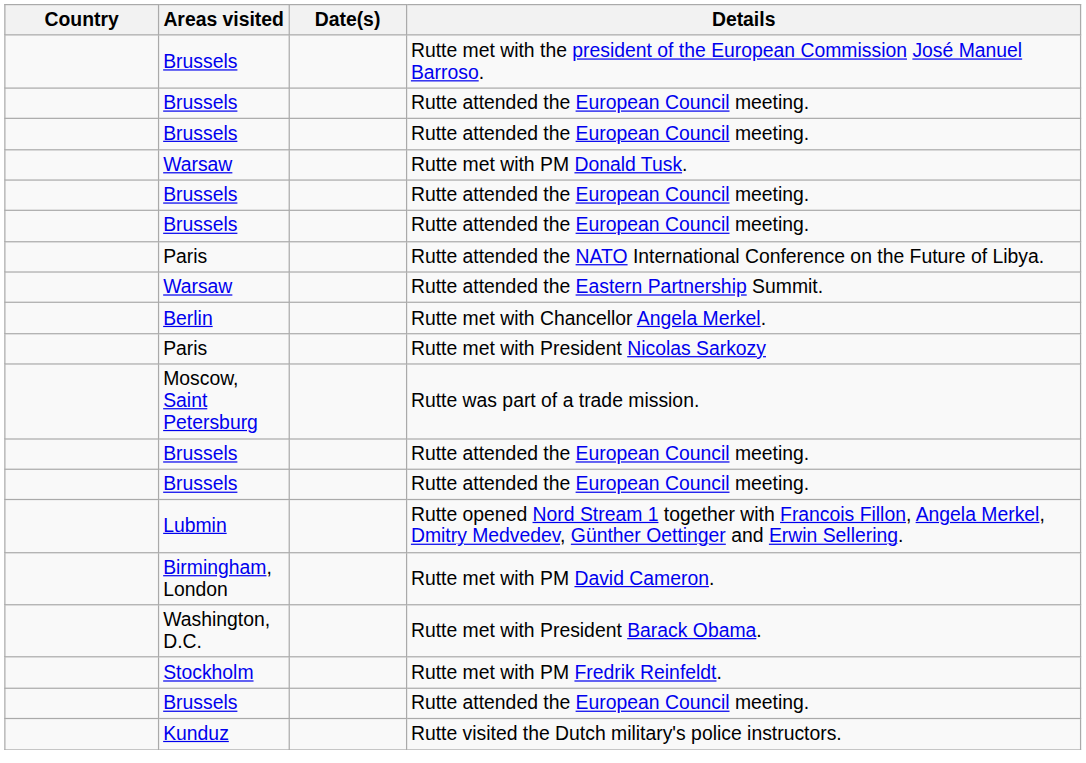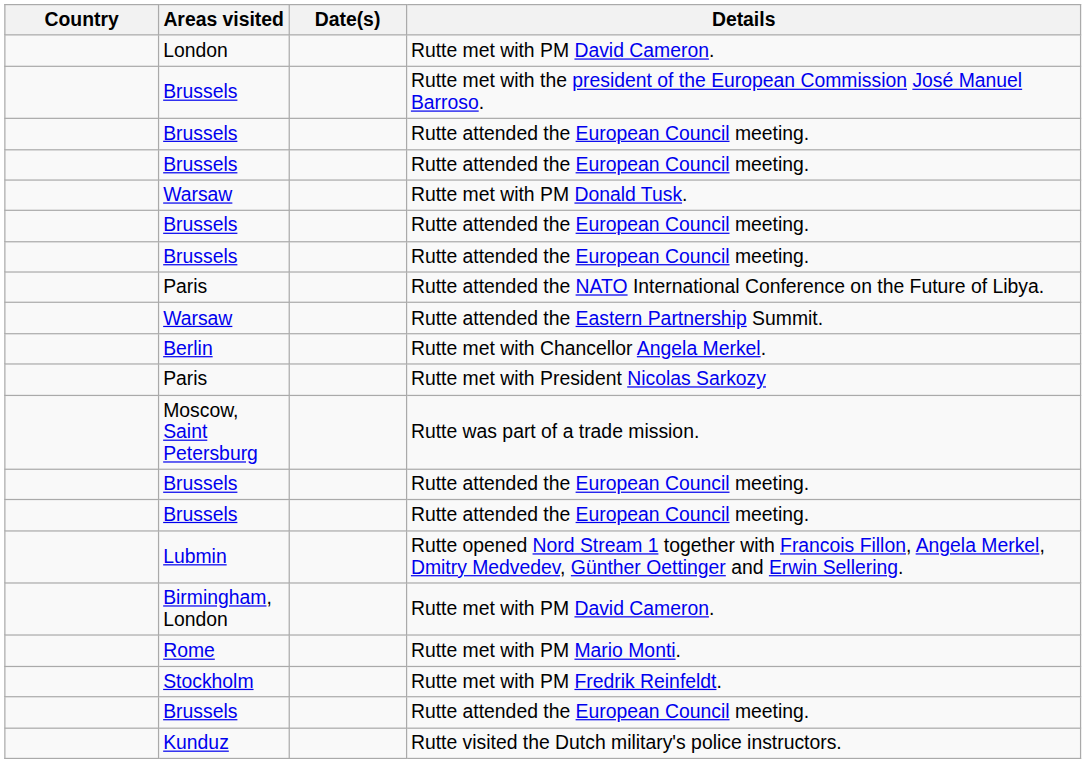 <table class="wikitable sortable outercollapse" style="margin: 1em auto 1em auto">
 <tr>
 <th width=120>Country</th>
 <th width=100>Areas visited</th>
 <th width=90>Date(s)</th>
 <th width=550 class=unsortable>Details</th>
+</tr>
+<tr>
+<td></td>
+<td>London</td>
+<td></td>
+<td>Rutte met with PM <a href='#'>David Cameron</a>.</td>
 </tr>
 <tr>
 <td></td>
 <td><a href='#'>Brussels</a></td>
 <td></td>
 <td>Rutte met with the <a href='#'>president of the European Commission</a> <a href='#'>José Manuel Barroso</a>.</td>
 </tr>
 <tr>
 <td></td>
 <td><a href='#'>Brussels</a></td>
 <td></td>
 <td>Rutte attended the <a href='#'>European Council</a> meeting.</td>
 </tr>
 <tr>
 <td></td>
 <td><a href='#'>Brussels</a></td>
 <td></td>
 <td>Rutte attended the <a href='#'>European Council</a> meeting.</td>
 </tr>
 <tr>
 <td></td>
 <td><a href='#'>Warsaw</a></td>
 <td></td>
 <td>Rutte met with PM <a href='#'>Donald Tusk</a>.</td>
 </tr>
 <tr>
 <td></td>
 <td><a href='#'>Brussels</a></td>
 <td></td>
 <td>Rutte attended the <a href='#'>European Council</a> meeting.</td>
 </tr>
 <tr>
 <td></td>
 <td><a href='#'>Brussels</a></td>
 <td></td>
 <td>Rutte attended the <a href='#'>European Council</a> meeting.</td>
 </tr>
 <tr>
 <td></td>
 <td>Paris</td>
 <td></td>
 <td>Rutte attended the <a href='#'>NATO</a> International Conference on the Future of Libya.</td>
 </tr>
 <tr>
 <td></td>
 <td><a href='#'>Warsaw</a></td>
 <td></td>
 <td>Rutte attended the <a href='#'>Eastern Partnership</a> Summit.</td>
 </tr>
 <tr>
 <td></td>
 <td><a href='#'>Berlin</a></td>
 <td></td>
 <td>Rutte met with Chancellor <a href='#'>Angela Merkel</a>.</td>
 </tr>
 <tr>
 <td></td>
 <td>Paris</td>
 <td></td>
 <td>Rutte met with President <a href='#'>Nicolas Sarkozy</a></td>
 </tr>
 <tr>
 <td></td>
 <td>Moscow, <a href='#'>Saint Petersburg</a></td>
 <td></td>
 <td>Rutte was part of a trade mission.</td>
 </tr>
 <tr>
 <td></td>
 <td><a href='#'>Brussels</a></td>
 <td></td>
 <td>Rutte attended the <a href='#'>European Council</a> meeting.</td>
 </tr>
 <tr>
 <td></td>
 <td><a href='#'>Brussels</a></td>
 <td></td>
 <td>Rutte attended the <a href='#'>European Council</a> meeting.</td>
 </tr>
 <tr>
 <td></td>
 <td><a href='#'>Lubmin</a></td>
 <td></td>
 <td>Rutte opened <a href='#'>Nord Stream 1</a> together with <a href='#'>Francois Fillon</a>, <a href='#'>Angela Merkel</a>, <a href='#'>Dmitry Medvedev</a>, <a href='#'>Günther Oettinger</a> and <a href='#'>Erwin Sellering</a>.</td>
 </tr>
 <tr>
 <td></td>
 <td><a href='#'>Birmingham</a>, London</td>
 <td></td>
 <td>Rutte met with PM <a href='#'>David Cameron</a>.</td>
 </tr>
 <tr>
 <td></td>
-<td>Washington, D.C.</td>
+<td><a href='#'>Rome</a></td>
 <td></td>
-<td>Rutte met with President <a href='#'>Barack Obama</a>.</td>
+<td>Rutte met with PM <a href='#'>Mario Monti</a>.</td>
 </tr>
 <tr>
 <td></td>
 <td><a href='#'>Stockholm</a></td>
 <td></td>
 <td>Rutte met with PM <a href='#'>Fredrik Reinfeldt</a>.</td>
 </tr>
 <tr>
 <td></td>
 <td><a href='#'>Brussels</a></td>
 <td></td>
 <td>Rutte attended the <a href='#'>European Council</a> meeting.</td>
 </tr>
 <tr>
 <td></td>
 <td><a href='#'>Kunduz</a></td>
 <td></td>
 <td>Rutte visited the Dutch military's police instructors.</td>
 </tr>
 </table>
